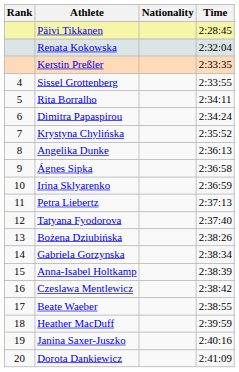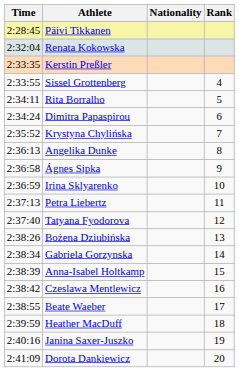 <table class="wikitable sortable">
 <tr>
-<th>Rank</th>
+<th>Time</th>
 <th>Athlete</th>
 <th>Nationality</th>
-<th>Time</th>
+<th>Rank</th>
 </tr>
 <tr bgcolor=#F7F6A8>
-<td align=center></td>
+<td>2:28:45</td>
 <td><a href='#'>Päivi Tikkanen</a></td>
 <td></td>
-<td>2:28:45</td>
+<td align=center></td>
 </tr>
 <tr bgcolor=#DCE5E5>
-<td align=center></td>
+<td>2:32:04</td>
 <td><a href='#'>Renata Kokowska</a></td>
 <td></td>
-<td>2:32:04</td>
+<td align=center></td>
 </tr>
 <tr bgcolor=#FFDAB9>
-<td align=center></td>
+<td>2:33:35</td>
 <td><a href='#'>Kerstin Preßler</a></td>
 <td></td>
-<td>2:33:35</td>
+<td align=center></td>
 </tr>
 <tr>
-<td align=center>4</td>
+<td>2:33:55</td>
 <td><a href='#'>Sissel Grottenberg</a></td>
 <td></td>
-<td>2:33:55</td>
+<td align=center>4</td>
 </tr>
 <tr>
-<td align=center>5</td>
+<td>2:34:11</td>
 <td><a href='#'>Rita Borralho</a></td>
 <td></td>
-<td>2:34:11</td>
+<td align=center>5</td>
 </tr>
 <tr>
-<td align=center>6</td>
+<td>2:34:24</td>
 <td><a href='#'>Dimitra Papaspirou</a></td>
 <td></td>
-<td>2:34:24</td>
+<td align=center>6</td>
 </tr>
 <tr>
-<td align=center>7</td>
+<td>2:35:52</td>
 <td><a href='#'>Krystyna Chylińska</a></td>
 <td></td>
-<td>2:35:52</td>
+<td align=center>7</td>
 </tr>
 <tr>
-<td align=center>8</td>
+<td>2:36:13</td>
 <td><a href='#'>Angelika Dunke</a></td>
 <td></td>
-<td>2:36:13</td>
+<td align=center>8</td>
 </tr>
 <tr>
-<td align=center>9</td>
+<td>2:36:58</td>
 <td><a href='#'>Ágnes Sipka</a></td>
 <td></td>
-<td>2:36:58</td>
+<td align=center>9</td>
 </tr>
 <tr>
-<td align=center>10</td>
+<td>2:36:59</td>
 <td><a href='#'>Irina Sklyarenko</a></td>
 <td></td>
-<td>2:36:59</td>
+<td align=center>10</td>
 </tr>
 <tr>
-<td align=center>11</td>
+<td>2:37:13</td>
 <td><a href='#'>Petra Liebertz</a></td>
 <td></td>
-<td>2:37:13</td>
+<td align=center>11</td>
 </tr>
 <tr>
-<td align=center>12</td>
+<td>2:37:40</td>
 <td><a href='#'>Tatyana Fyodorova</a></td>
 <td></td>
-<td>2:37:40</td>
+<td align=center>12</td>
 </tr>
 <tr>
-<td align=center>13</td>
+<td>2:38:26</td>
 <td><a href='#'>Bożena Dziubińska</a></td>
 <td></td>
-<td>2:38:26</td>
+<td align=center>13</td>
 </tr>
 <tr>
-<td align=center>14</td>
+<td>2:38:34</td>
 <td><a href='#'>Gabriela Gorzynska</a></td>
 <td></td>
-<td>2:38:34</td>
+<td align=center>14</td>
 </tr>
 <tr>
-<td align=center>15</td>
+<td>2:38:39</td>
 <td><a href='#'>Anna-Isabel Holtkamp</a></td>
 <td></td>
-<td>2:38:39</td>
+<td align=center>15</td>
 </tr>
 <tr>
-<td align=center>16</td>
+<td>2:38:42</td>
 <td><a href='#'>Czeslawa Mentlewicz</a></td>
 <td></td>
-<td>2:38:42</td>
+<td align=center>16</td>
 </tr>
 <tr>
-<td align=center>17</td>
+<td>2:38:55</td>
 <td><a href='#'>Beate Waeber</a></td>
 <td></td>
-<td>2:38:55</td>
+<td align=center>17</td>
 </tr>
 <tr>
-<td align=center>18</td>
+<td>2:39:59</td>
 <td><a href='#'>Heather MacDuff</a></td>
 <td></td>
-<td>2:39:59</td>
+<td align=center>18</td>
 </tr>
 <tr>
-<td align=center>19</td>
+<td>2:40:16</td>
 <td><a href='#'>Janina Saxer-Juszko</a></td>
 <td></td>
-<td>2:40:16</td>
+<td align=center>19</td>
 </tr>
 <tr>
-<td align=center>20</td>
+<td>2:41:09</td>
 <td><a href='#'>Dorota Dankiewicz</a></td>
 <td></td>
-<td>2:41:09</td>
+<td align=center>20</td>
 </tr>
 </table>
